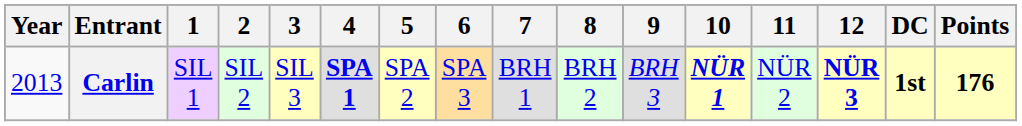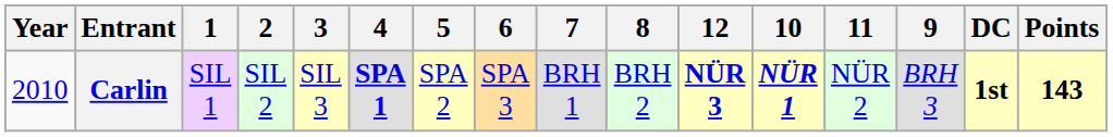 <table class="wikitable" style="text-align:center; font-size:85%">
 <tr>
 <th>Year</th>
 <th>Entrant</th>
 <th>1</th>
 <th>2</th>
 <th>3</th>
 <th>4</th>
 <th>5</th>
 <th>6</th>
 <th>7</th>
 <th>8</th>
-<th>9</th>
+<th>12</th>
 <th>10</th>
 <th>11</th>
-<th>12</th>
+<th>9</th>
 <th>DC</th>
 <th>Points</th>
 </tr>
 <tr>
-<td><a href='#'>2013</a></td>
+<td><a href='#'>2010</a></td>
 <th nowrap><a href='#'>Carlin</a></th>
 <td style="background:#EFCFFF;"><a href='#'>SIL<br>1</a><br></td>
 <td style="background:#DFFFDF;"><a href='#'>SIL<br>2</a><br></td>
 <td style="background:#FFFFBF;"><a href='#'>SIL<br>3</a><br></td>
 <td style="background:#DFDFDF;"><strong><a href='#'>SPA<br>1</a><br></strong></td>
 <td style="background:#FFFFBF;"><a href='#'>SPA<br>2</a><br></td>
 <td style="background:#FFDF9F;"><a href='#'>SPA<br>3</a><br></td>
 <td style="background:#DFDFDF;"><a href='#'>BRH<br>1</a><br></td>
 <td style="background:#DFFFDF;"><a href='#'>BRH<br>2</a><br></td>
-<td style="background:#DFDFDF;"><em><a href='#'>BRH<br>3</a></em><br></td>
+<td style="background:#FFFFBF;"><strong><a href='#'>NÜR<br>3</a></strong><br></td>
 <td style="background:#FFFFBF;"><strong><em><a href='#'>NÜR<br>1</a></em></strong><br></td>
 <td style="background:#DFFFDF;"><a href='#'>NÜR<br>2</a><br></td>
-<td style="background:#FFFFBF;"><strong><a href='#'>NÜR<br>3</a></strong><br></td>
+<td style="background:#DFDFDF;"><em><a href='#'>BRH<br>3</a></em><br></td>
 <th style="background:#FFFFBF;">1st</th>
-<th style="background:#FFFFBF;">176</th>
+<th style="background:#FFFFBF;">143</th>
 </tr>
 </table>
